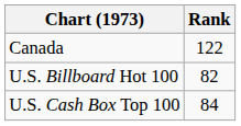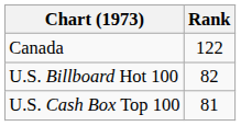 <table class="wikitable sortable">
 <tr>
 <th align="left">Chart (1973)</th>
 <th style="text-align:center;">Rank</th>
 </tr>
 <tr>
 <td>Canada </td>
 <td style="text-align:center;">122</td>
 </tr>
 <tr>
 <td>U.S. <em>Billboard</em> Hot 100</td>
 <td style="text-align:center;">82</td>
 </tr>
 <tr>
 <td>U.S. <em>Cash Box</em> Top 100</td>
-<td style="text-align:center;">84</td>
+<td style="text-align:center;">81</td>
 </tr>
 </table>
